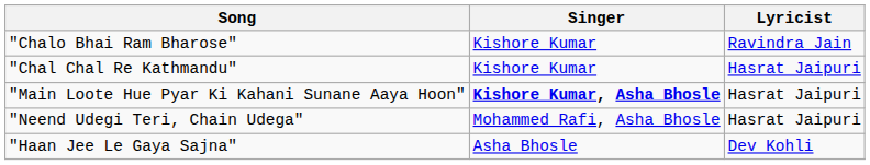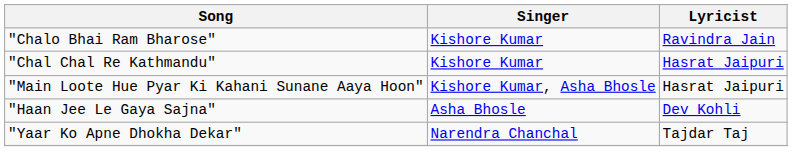 <table class="wikitable">
 <tr>
 <th>Song</th>
 <th>Singer</th>
 <th>Lyricist</th>
 </tr>
 <tr>
 <td>"Chalo Bhai Ram Bharose"</td>
 <td><a href='#'>Kishore Kumar</a></td>
 <td><a href='#'>Ravindra Jain</a></td>
 </tr>
 <tr>
 <td>"Chal Chal Re Kathmandu"</td>
 <td><a href='#'>Kishore Kumar</a></td>
 <td><a href='#'>Hasrat Jaipuri</a></td>
 </tr>
 <tr>
 <td>"Main Loote Hue Pyar Ki Kahani Sunane Aaya Hoon"</td>
-<td><strong><a href='#'>Kishore Kumar</a>, <a href='#'>Asha Bhosle</a></strong></td>
-<td>Hasrat Jaipuri</td>
-</tr>
-<tr>
-<td>"Neend Udegi Teri, Chain Udega"</td>
-<td><a href='#'>Mohammed Rafi</a>, <a href='#'>Asha Bhosle</a></td>
+<td><a href='#'>Kishore Kumar</a>, <a href='#'>Asha Bhosle</a></td>
 <td>Hasrat Jaipuri</td>
 </tr>
 <tr>
 <td>"Haan Jee Le Gaya Sajna"</td>
 <td><a href='#'>Asha Bhosle</a></td>
 <td><a href='#'>Dev Kohli</a></td>
 </tr>
 <tr>
+<td>"Yaar Ko Apne Dhokha Dekar"</td>
+<td><a href='#'>Narendra Chanchal</a></td>
+<td>Tajdar Taj</td>
+</tr>
+<tr>
 </tr>
 </table>
